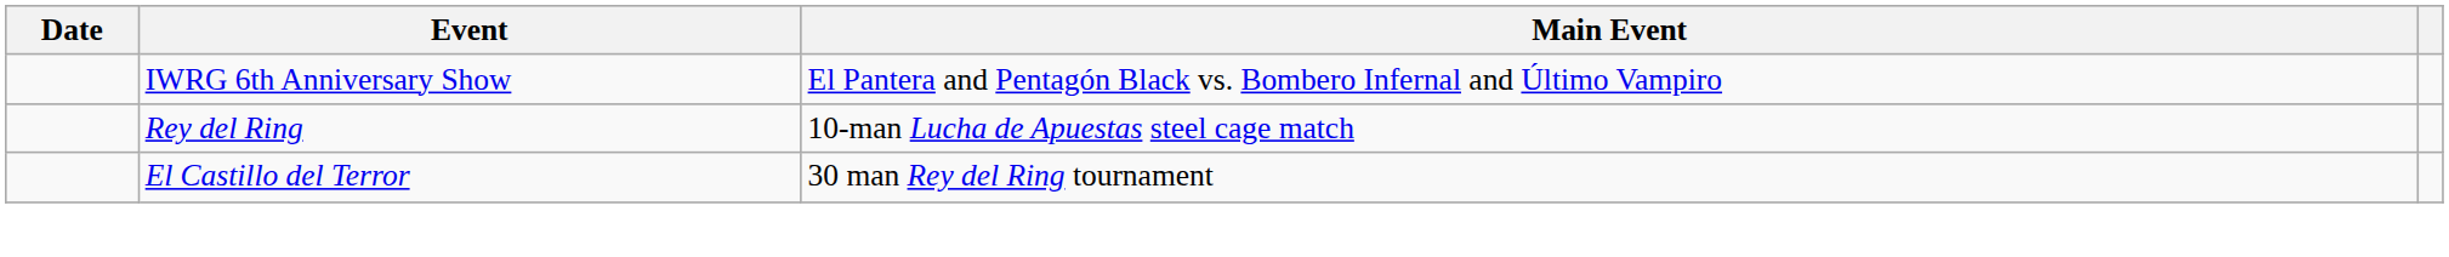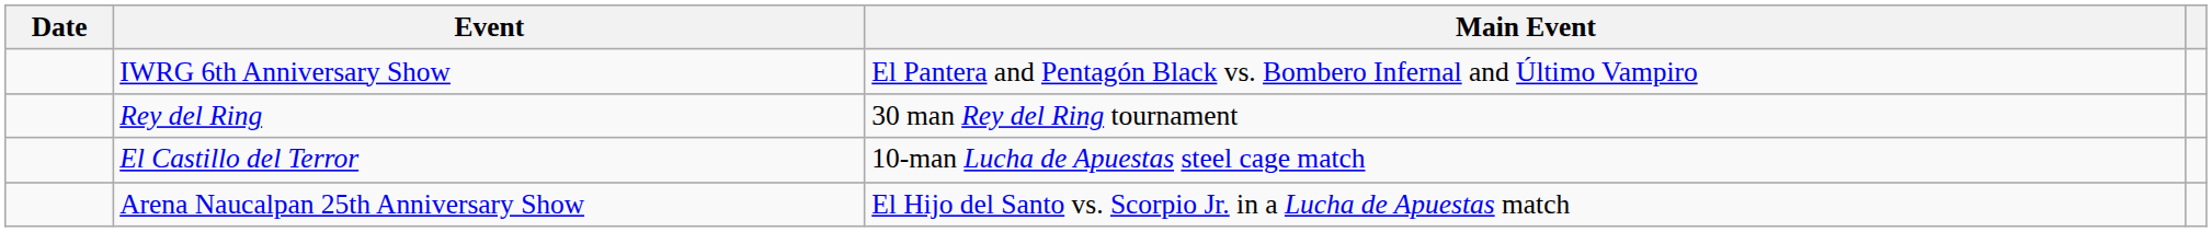 <table class="wikitable sortable" width=100%>
 <tr>
 <th scope="col">Date</th>
 <th scope="col">Event</th>
 <th class=unsortable scope="col">Main Event</th>
 <th class=unsortable scope="col"></th>
 </tr>
 <tr>
 <td></td>
 <td><a href='#'>IWRG 6th Anniversary Show</a></td>
 <td><a href='#'>El Pantera</a> and <a href='#'>Pentagón Black</a> vs. <a href='#'>Bombero Infernal</a> and <a href='#'>Último Vampiro</a></td>
 <td></td>
 </tr>
 <tr>
 <td></td>
 <td><em><a href='#'>Rey del Ring</a></em></td>
+<td>30 man <em><a href='#'>Rey del Ring</a></em> tournament</td>
+<td></td>
+</tr>
+<tr>
+<td></td>
+<td><em><a href='#'>El Castillo del Terror</a></em></td>
 <td>10-man <em><a href='#'>Lucha de Apuestas</a></em> <a href='#'>steel cage match</a></td>
 <td></td>
 </tr>
 <tr>
 <td></td>
-<td><em><a href='#'>El Castillo del Terror</a></em></td>
-<td>30 man <em><a href='#'>Rey del Ring</a></em> tournament</td>
+<td><a href='#'>Arena Naucalpan 25th Anniversary Show</a></td>
+<td><a href='#'>El Hijo del Santo</a> vs. <a href='#'>Scorpio Jr.</a> in a <em><a href='#'>Lucha de Apuestas</a></em> match</td>
 <td></td>
 </tr>
 </table>
